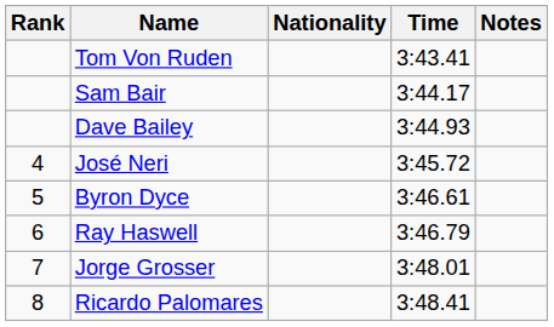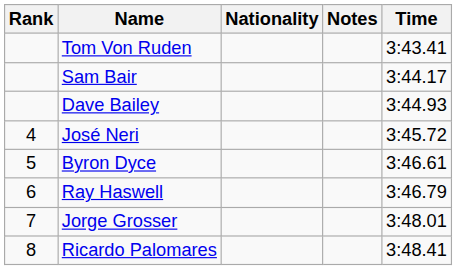 <table class="wikitable sortable" style="text-align:center">
 <tr>
 <th>Rank</th>
 <th>Name</th>
 <th>Nationality</th>
+<th>Notes</th>
 <th>Time</th>
-<th>Notes</th>
 </tr>
 <tr>
 <td></td>
 <td align=left><a href='#'>Tom Von Ruden</a></td>
 <td align=left></td>
+<td></td>
 <td>3:43.41</td>
-<td></td>
 </tr>
 <tr>
 <td></td>
 <td align=left><a href='#'>Sam Bair</a></td>
 <td align=left></td>
+<td></td>
 <td>3:44.17</td>
-<td></td>
 </tr>
 <tr>
 <td></td>
 <td align=left><a href='#'>Dave Bailey</a></td>
 <td align=left></td>
+<td></td>
 <td>3:44.93</td>
-<td></td>
 </tr>
 <tr>
 <td>4</td>
 <td align=left><a href='#'>José Neri</a></td>
 <td align=left></td>
+<td></td>
 <td>3:45.72</td>
-<td></td>
 </tr>
 <tr>
 <td>5</td>
 <td align=left><a href='#'>Byron Dyce</a></td>
 <td align=left></td>
+<td></td>
 <td>3:46.61</td>
-<td></td>
 </tr>
 <tr>
 <td>6</td>
 <td align=left><a href='#'>Ray Haswell</a></td>
 <td align=left></td>
+<td></td>
 <td>3:46.79</td>
-<td></td>
 </tr>
 <tr>
 <td>7</td>
 <td align=left><a href='#'>Jorge Grosser</a></td>
 <td align=left></td>
+<td></td>
 <td>3:48.01</td>
-<td></td>
 </tr>
 <tr>
 <td>8</td>
 <td align=left><a href='#'>Ricardo Palomares</a></td>
 <td align=left></td>
+<td></td>
 <td>3:48.41</td>
-<td></td>
 </tr>
 </table>
